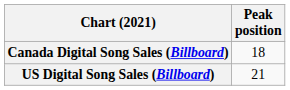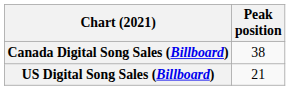 <table class="wikitable plainrowheaders" style="text-align:center">
 <tr>
 <th scope="col">Chart (2021)</th>
 <th scope="col">Peak<br>position</th>
 </tr>
 <tr>
 <th scope="row">Canada Digital Song Sales (<em><a href='#'>Billboard</a></em>)</th>
-<td>18</td>
+<td>38</td>
 </tr>
 <tr>
 <th scope="row">US Digital Song Sales (<em><a href='#'>Billboard</a></em>)</th>
 <td>21</td>
 </tr>
 </table>
